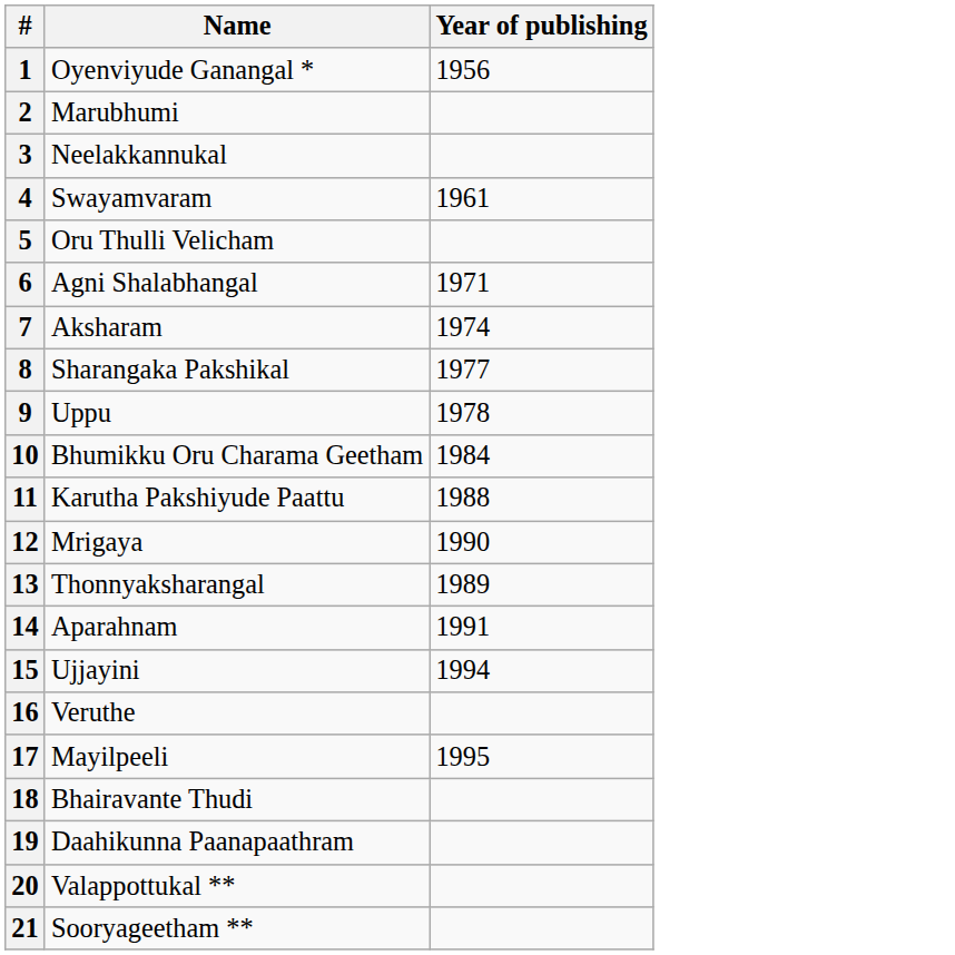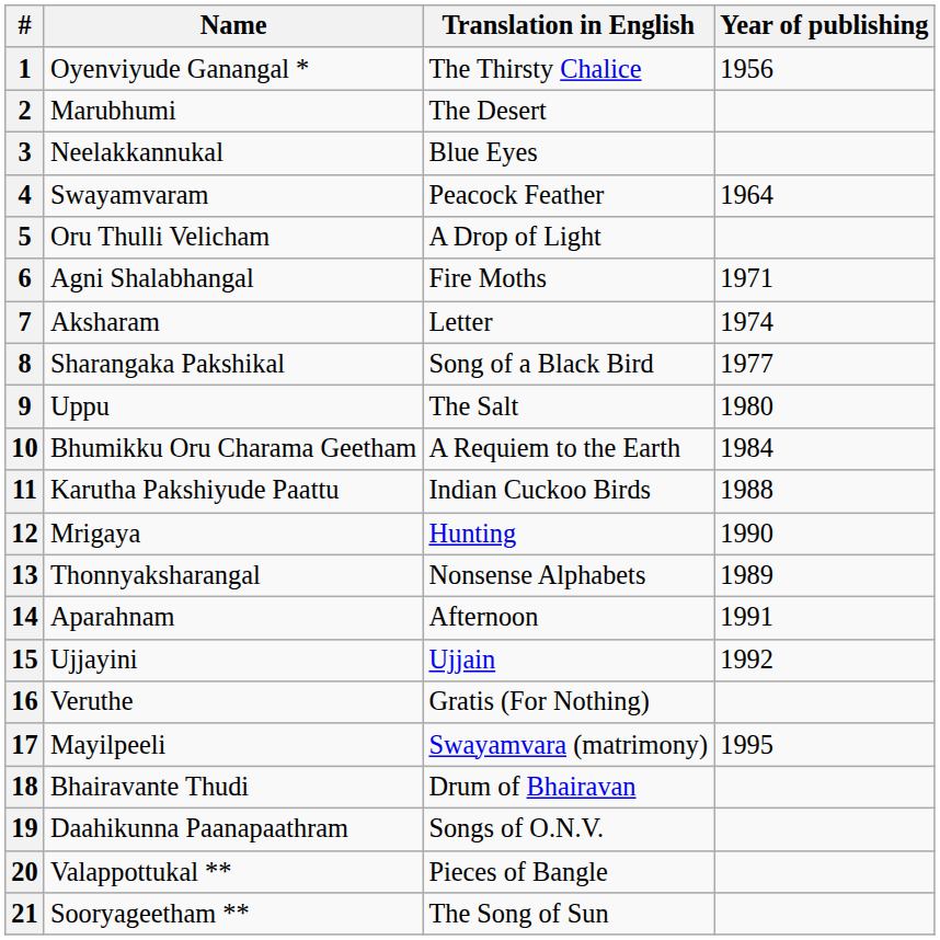 <table class="wikitable">
 <tr>
 <th>#</th>
 <th>Name</th>
+<th>Translation in English</th>
 <th>Year of publishing</th>
 </tr>
 <tr>
 <th>1</th>
 <td>Oyenviyude Ganangal *</td>
+<td>The Thirsty <a href='#'>Chalice</a></td>
 <td>1956</td>
 </tr>
 <tr>
 <th>2</th>
 <td>Marubhumi</td>
+<td>The Desert</td>
 <td></td>
 </tr>
 <tr>
 <th>3</th>
 <td>Neelakkannukal</td>
+<td>Blue Eyes</td>
 <td></td>
 </tr>
 <tr>
 <th>4</th>
 <td>Swayamvaram</td>
-<td>1961</td>
+<td>Peacock Feather</td>
+<td>1964</td>
 </tr>
 <tr>
 <th>5</th>
 <td>Oru Thulli Velicham</td>
+<td>A Drop of Light</td>
 <td></td>
 </tr>
 <tr>
 <th>6</th>
 <td>Agni Shalabhangal</td>
+<td>Fire Moths</td>
 <td>1971</td>
 </tr>
 <tr>
 <th>7</th>
 <td>Aksharam</td>
+<td>Letter</td>
 <td>1974</td>
 </tr>
 <tr>
 <th>8</th>
 <td>Sharangaka Pakshikal</td>
+<td>Song of a Black Bird</td>
 <td>1977</td>
 </tr>
 <tr>
 <th>9</th>
 <td>Uppu</td>
-<td>1978</td>
+<td>The Salt</td>
+<td>1980</td>
 </tr>
 <tr>
 <th>10</th>
 <td>Bhumikku Oru Charama Geetham</td>
+<td>A Requiem to the Earth</td>
 <td>1984</td>
 </tr>
 <tr>
 <th>11</th>
 <td>Karutha Pakshiyude Paattu</td>
+<td>Indian Cuckoo Birds</td>
 <td>1988</td>
 </tr>
 <tr>
 <th>12</th>
 <td>Mrigaya</td>
+<td><a href='#'>Hunting</a></td>
 <td>1990</td>
 </tr>
 <tr>
 <th>13</th>
 <td>Thonnyaksharangal</td>
+<td>Nonsense Alphabets</td>
 <td>1989</td>
 </tr>
 <tr>
 <th>14</th>
 <td>Aparahnam</td>
+<td>Afternoon</td>
 <td>1991</td>
 </tr>
 <tr>
 <th>15</th>
 <td>Ujjayini</td>
-<td>1994</td>
+<td><a href='#'>Ujjain</a></td>
+<td>1992</td>
 </tr>
 <tr>
 <th>16</th>
 <td>Veruthe</td>
+<td>Gratis (For Nothing)</td>
 <td></td>
 </tr>
 <tr>
 <th>17</th>
 <td>Mayilpeeli</td>
+<td><a href='#'>Swayamvara</a> (matrimony)</td>
 <td>1995</td>
 </tr>
 <tr>
 <th>18</th>
 <td>Bhairavante Thudi</td>
+<td>Drum of <a href='#'>Bhairavan</a></td>
 <td></td>
 </tr>
 <tr>
 <th>19</th>
 <td>Daahikunna Paanapaathram</td>
+<td>Songs of O.N.V.</td>
 <td></td>
 </tr>
 <tr>
 <th>20</th>
 <td>Valappottukal **</td>
+<td>Pieces of Bangle</td>
 <td></td>
 </tr>
 <tr>
 <th>21</th>
 <td>Sooryageetham **</td>
+<td>The Song of Sun</td>
 <td></td>
 </tr>
 </table>
